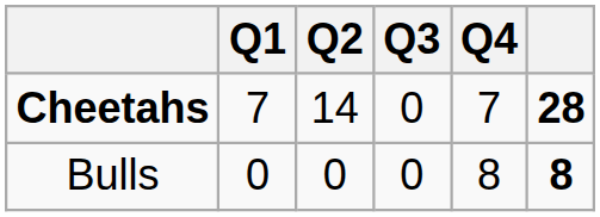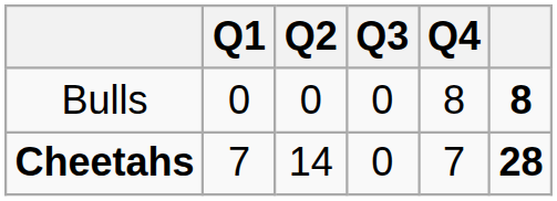 <table class="wikitable" style="text-align: center;">
 <tr>
 <th></th>
 <th>Q1</th>
 <th>Q2</th>
 <th>Q3</th>
 <th>Q4</th>
 <th></th>
 </tr>
 <tr>
+<td>Bulls</td>
+<td>0</td>
+<td>0</td>
+<td>0</td>
+<td>8</td>
+<td><strong>8</strong></td>
+</tr>
+<tr>
 <td><strong>Cheetahs</strong></td>
 <td>7</td>
 <td>14</td>
 <td>0</td>
 <td>7</td>
 <td><strong>28</strong></td>
 </tr>
-<tr>
-<td>Bulls</td>
-<td>0</td>
-<td>0</td>
-<td>0</td>
-<td>8</td>
-<td><strong>8</strong></td>
-</tr>
 </table>
